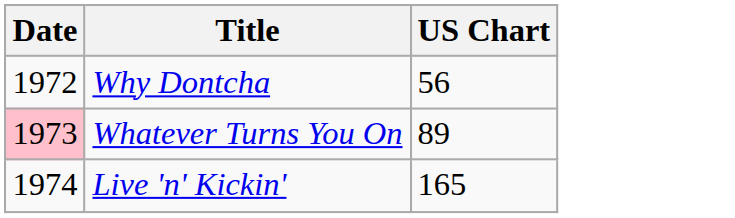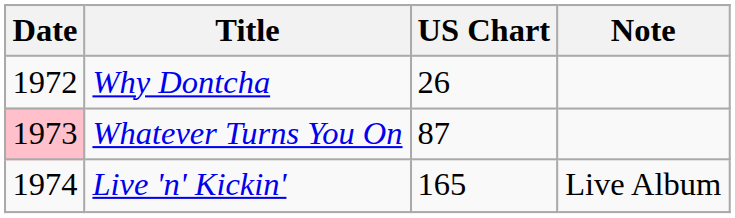 <table class="wikitable">
 <tr>
 <th>Date</th>
 <th>Title</th>
 <th>US Chart</th>
+<th>Note</th>
 </tr>
 <tr>
 <td>1972</td>
 <td><em><a href='#'>Why Dontcha</a></em></td>
-<td>56</td>
+<td>26</td>
+<td></td>
 </tr>
 <tr>
 <td style="background: pink;">1973</td>
 <td><em><a href='#'>Whatever Turns You On</a></em></td>
-<td>89</td>
+<td>87</td>
+<td></td>
 </tr>
 <tr>
 <td>1974</td>
 <td><em><a href='#'>Live 'n' Kickin'</a></em></td>
 <td>165</td>
+<td>Live Album</td>
 </tr>
 </table>
